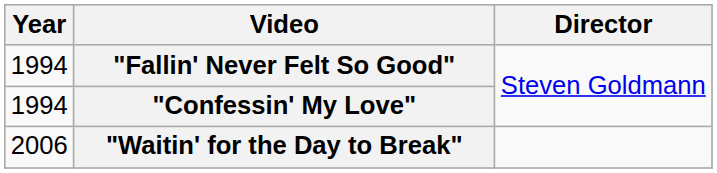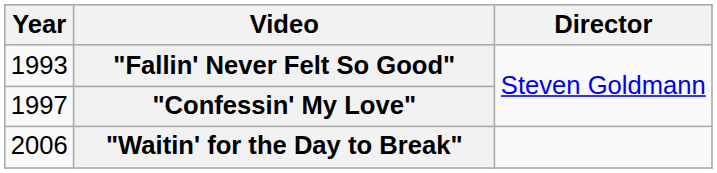 <table class="wikitable plainrowheaders">
 <tr>
 <th>Year</th>
 <th style="width:16em;">Video</th>
 <th>Director</th>
 </tr>
 <tr>
-<td>1994</td>
+<td>1993</td>
 <th scope="row">"Fallin' Never Felt So Good"</th>
 <td rowspan="2"><a href='#'>Steven Goldmann</a></td>
 </tr>
 <tr>
-<td>1994</td>
+<td>1997</td>
 <th scope="row">"Confessin' My Love"</th>
 </tr>
 <tr>
 <td>2006</td>
 <th scope="row">"Waitin' for the Day to Break"</th>
 <td></td>
 </tr>
 </table>
